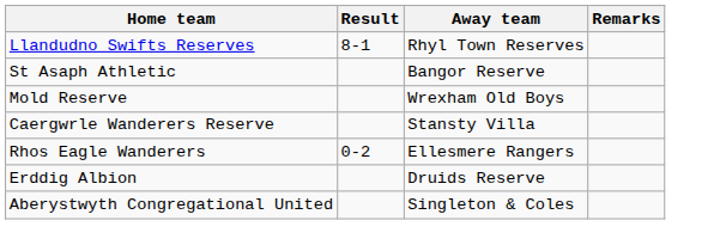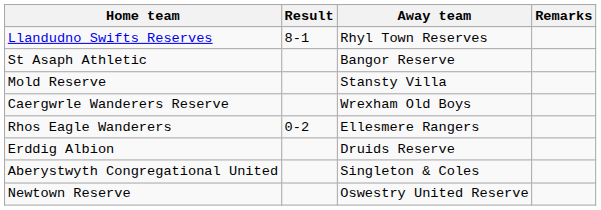 <table class="wikitable">
 <tr>
 <th>Home team</th>
 <th>Result</th>
 <th>Away team</th>
 <th>Remarks</th>
 </tr>
 <tr>
 <td><a href='#'>Llandudno Swifts Reserves</a></td>
 <td>8-1</td>
 <td>Rhyl Town Reserves</td>
 <td></td>
 </tr>
 <tr>
 <td>St Asaph Athletic</td>
 <td></td>
 <td>Bangor Reserve</td>
 <td></td>
 </tr>
 <tr>
 <td>Mold Reserve</td>
 <td></td>
-<td>Wrexham Old Boys</td>
+<td>Stansty Villa</td>
 <td></td>
 </tr>
 <tr>
 <td>Caergwrle Wanderers Reserve</td>
 <td></td>
-<td>Stansty Villa</td>
+<td>Wrexham Old Boys</td>
 <td></td>
 </tr>
 <tr>
 <td>Rhos Eagle Wanderers</td>
 <td>0-2</td>
 <td>Ellesmere Rangers</td>
 <td></td>
 </tr>
 <tr>
 <td>Erddig Albion</td>
 <td></td>
 <td>Druids Reserve</td>
 <td></td>
 </tr>
 <tr>
 <td>Aberystwyth Congregational United</td>
 <td></td>
 <td> Singleton & Coles</td>
 <td></td>
 </tr>
+<tr>
+<td>Newtown Reserve</td>
+<td></td>
+<td> Oswestry United Reserve</td>
+<td></td>
+</tr>
 </table>
